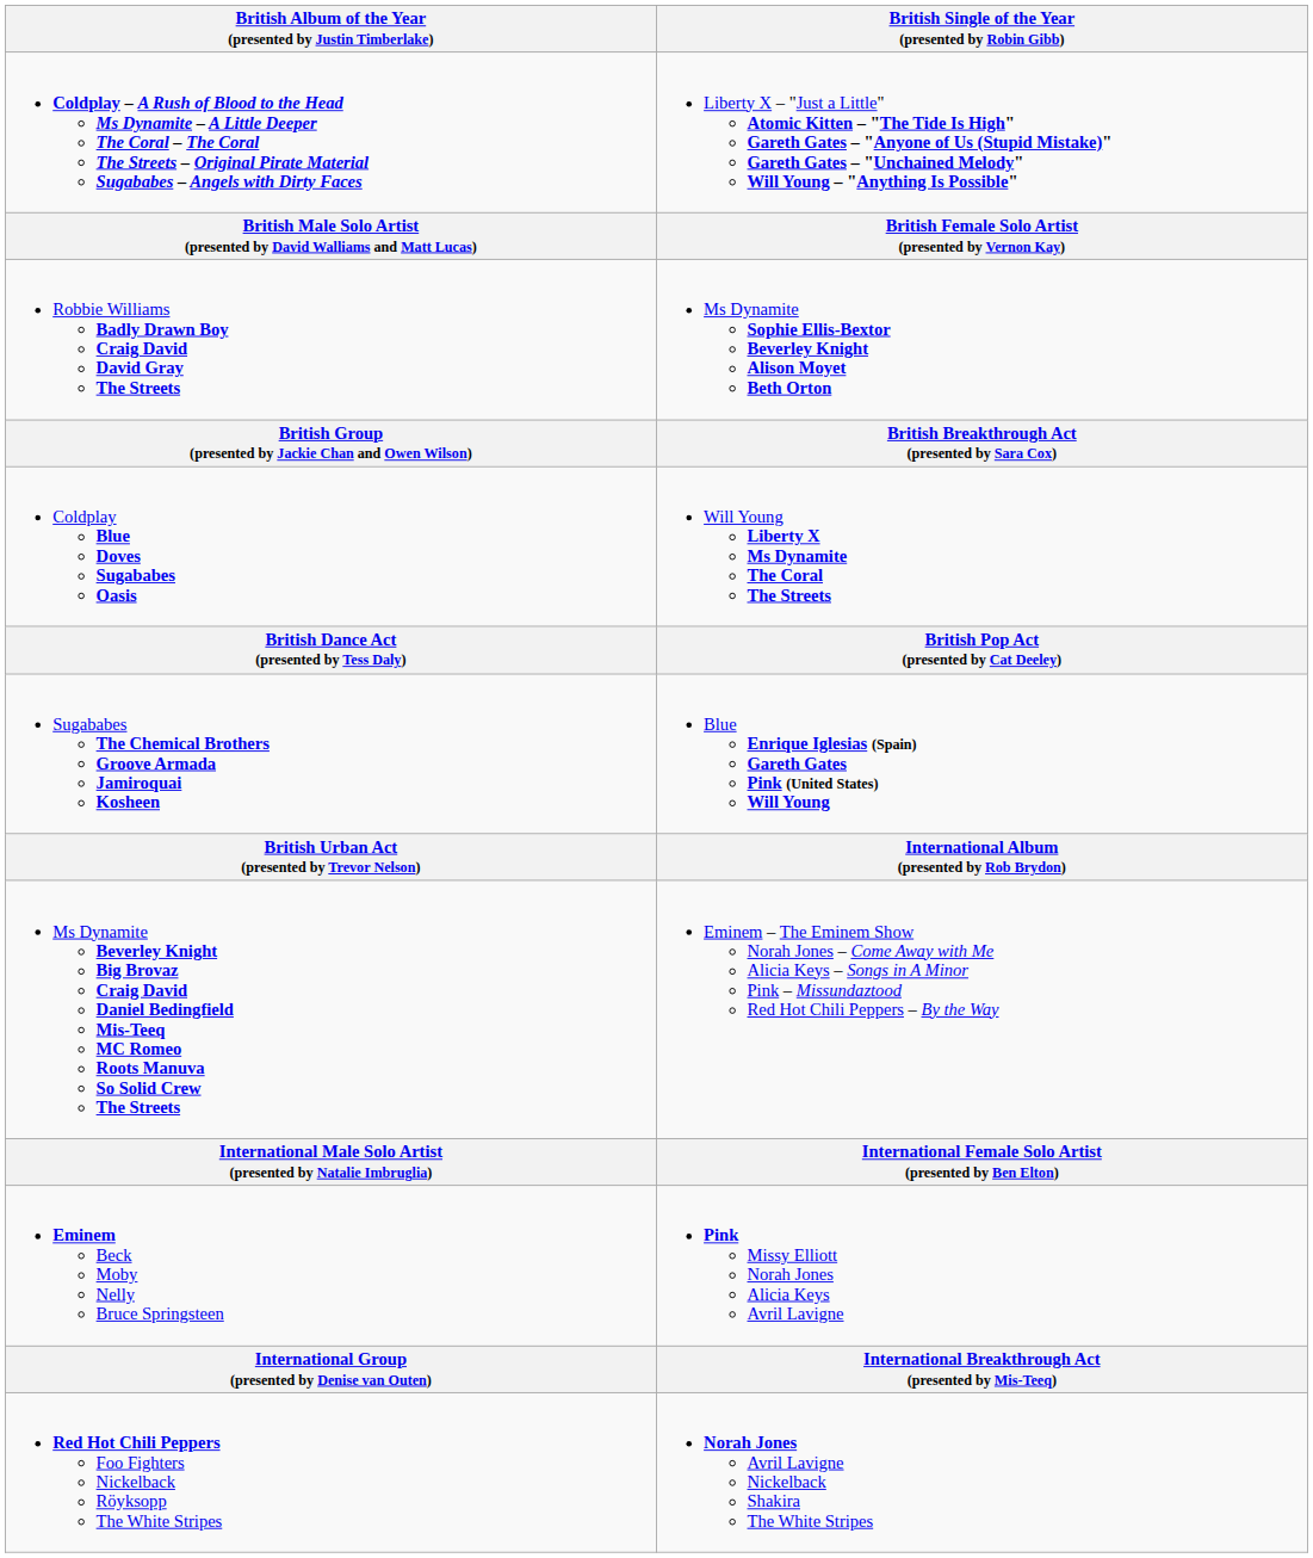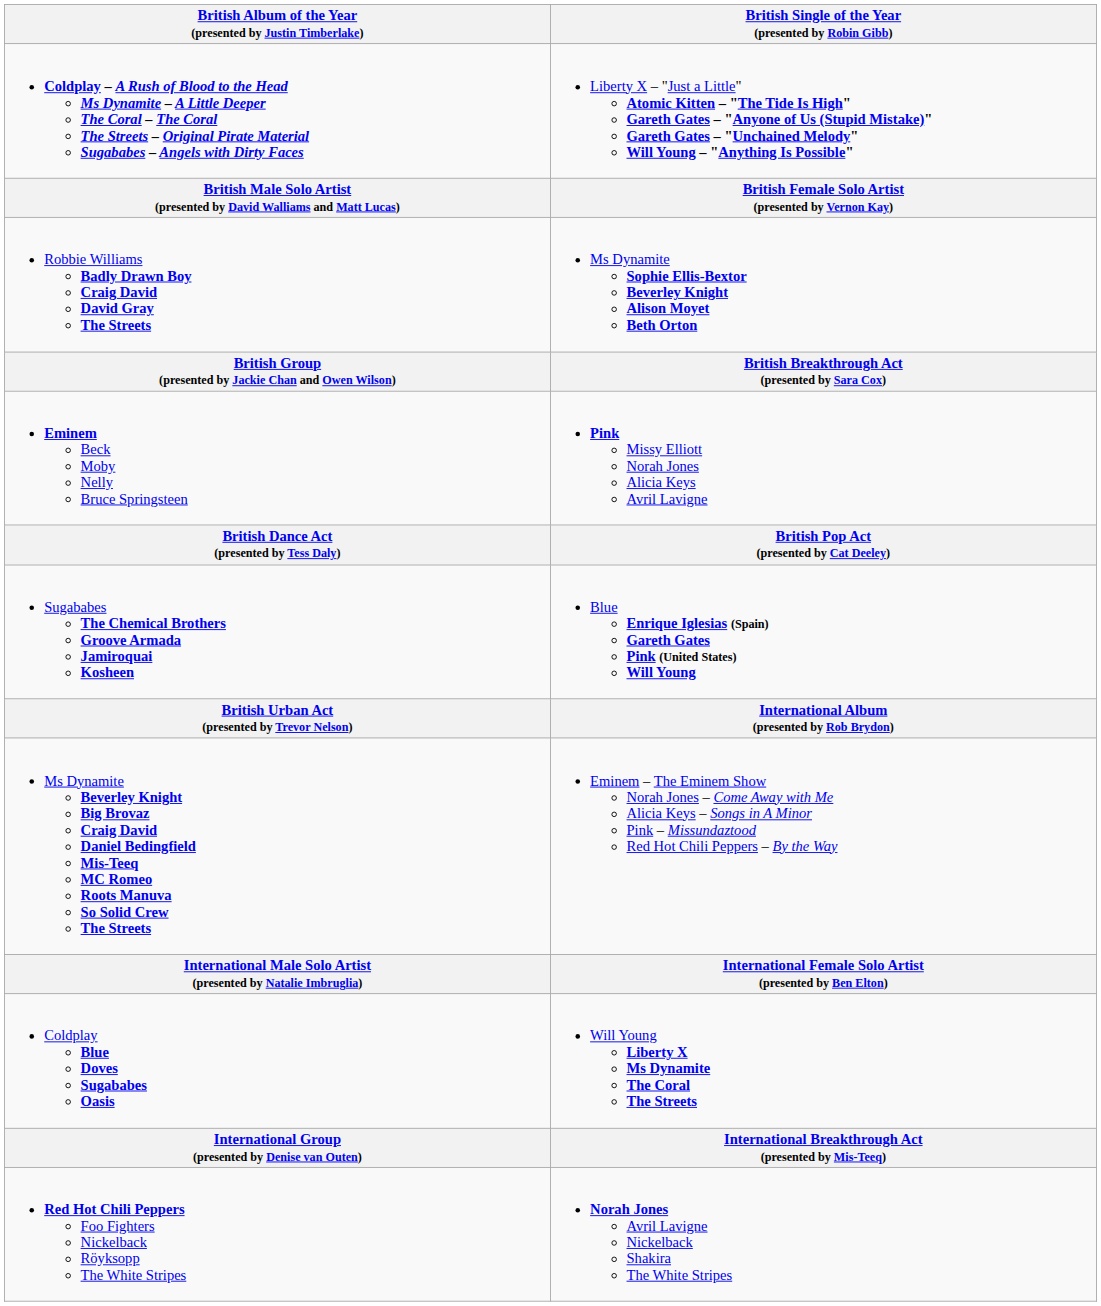 <table class="wikitable" style="width:95%">
 <tr bgcolor="#bebebe">
 <th width="50%"><a href='#'>British Album of the Year</a><br><small>(presented by <a href='#'>Justin Timberlake</a>)</small></th>
 <th width="50%"><a href='#'>British Single of the Year</a><br><small>(presented by <a href='#'>Robin Gibb</a>)</small></th>
 </tr>
 <tr>
 <td valign="top"><br><ul><li><strong><a href='#'>Coldplay</a> – <em><a href='#'>A Rush of Blood to the Head</a><strong><em><ul><li><a href='#'>Ms Dynamite</a> – </em><a href='#'>A Little Deeper</a><em></li><li><a href='#'>The Coral</a> – </em><a href='#'>The Coral</a><em></li><li><a href='#'>The Streets</a> – </em><a href='#'>Original Pirate Material</a><em></li><li><a href='#'>Sugababes</a> – </em><a href='#'>Angels with Dirty Faces</a><em></li></ul></li></ul></td>
 <td valign="top"><br><ul><li></strong><a href='#'>Liberty X</a> – "<a href='#'>Just a Little</a>"<strong><ul><li><a href='#'>Atomic Kitten</a> – "<a href='#'>The Tide Is High</a>"</li><li><a href='#'>Gareth Gates</a> – "<a href='#'>Anyone of Us (Stupid Mistake)</a>"</li><li><a href='#'>Gareth Gates</a> – "<a href='#'>Unchained Melody</a>"</li><li><a href='#'>Will Young</a> – "<a href='#'>Anything Is Possible</a>"</li></ul></li></ul></td>
 </tr>
 <tr>
 <th width="50%"><a href='#'>British Male Solo Artist</a><br><small>(presented by <a href='#'>David Walliams</a> and <a href='#'>Matt Lucas</a>)</small></th>
 <th width="50%"><a href='#'>British Female Solo Artist</a><br><small>(presented by <a href='#'>Vernon Kay</a>)</small></th>
 </tr>
 <tr>
 <td valign="top"><br><ul><li></strong><a href='#'>Robbie Williams</a><strong><ul><li><a href='#'>Badly Drawn Boy</a></li><li><a href='#'>Craig David</a></li><li><a href='#'>David Gray</a></li><li><a href='#'>The Streets</a></li></ul></li></ul></td>
 <td valign="top"><br><ul><li></strong><a href='#'>Ms Dynamite</a><strong><ul><li><a href='#'>Sophie Ellis-Bextor</a></li><li><a href='#'>Beverley Knight</a></li><li><a href='#'>Alison Moyet</a></li><li><a href='#'>Beth Orton</a></li></ul></li></ul></td>
 </tr>
 <tr>
 <th width="50%"><a href='#'>British Group</a><br><small>(presented by <a href='#'>Jackie Chan</a> and <a href='#'>Owen Wilson</a>)</small></th>
 <th width="50%"><a href='#'>British Breakthrough Act</a><br><small>(presented by <a href='#'>Sara Cox</a>)</small></th>
 </tr>
 <tr>
-<td valign="top"><br><ul><li></strong><a href='#'>Coldplay</a><strong><ul><li><a href='#'>Blue</a></li><li><a href='#'>Doves</a></li><li><a href='#'>Sugababes</a></li><li><a href='#'>Oasis</a></li></ul></li></ul></td>
-<td valign="top"><br><ul><li></strong><a href='#'>Will Young</a><strong><ul><li><a href='#'>Liberty X</a></li><li><a href='#'>Ms Dynamite</a></li><li><a href='#'>The Coral</a></li><li><a href='#'>The Streets</a></li></ul></li></ul></td>
+<td valign="top"><br><ul><li><strong><a href='#'>Eminem</a></strong><ul><li><a href='#'>Beck</a></li><li><a href='#'>Moby</a></li><li><a href='#'>Nelly</a></li><li><a href='#'>Bruce Springsteen</a></li></ul></li></ul></td>
+<td valign="top"><br><ul><li><strong><a href='#'>Pink</a></strong><ul><li><a href='#'>Missy Elliott</a></li><li><a href='#'>Norah Jones</a></li><li><a href='#'>Alicia Keys</a></li><li><a href='#'>Avril Lavigne</a></li></ul></li></ul></td>
 </tr>
 <tr>
 <th width="50%"><a href='#'>British Dance Act</a><br><small>(presented by <a href='#'>Tess Daly</a>)</small></th>
 <th width="50%"><a href='#'>British Pop Act</a><br><small>(presented by <a href='#'>Cat Deeley</a>)</small></th>
 </tr>
 <tr>
 <td valign="top"><br><ul><li></strong><a href='#'>Sugababes</a><strong><ul><li><a href='#'>The Chemical Brothers</a></li><li><a href='#'>Groove Armada</a></li><li><a href='#'>Jamiroquai</a></li><li><a href='#'>Kosheen</a></li></ul></li></ul></td>
 <td valign="top"><br><ul><li></strong><a href='#'>Blue</a><strong><ul><li><a href='#'>Enrique Iglesias</a> <small>(Spain)</small></li><li><a href='#'>Gareth Gates</a></li><li><a href='#'>Pink</a> <small>(United States)</small></li><li><a href='#'>Will Young</a></li></ul></li></ul></td>
 </tr>
 <tr>
 <th width="50%"><a href='#'>British Urban Act</a><br><small>(presented by <a href='#'>Trevor Nelson</a>)</small></th>
 <th width="50%"><a href='#'>International Album</a><br><small>(presented by <a href='#'>Rob Brydon</a>)</small></th>
 </tr>
 <tr>
 <td valign="top"><br><ul><li></strong><a href='#'>Ms Dynamite</a><strong><ul><li><a href='#'>Beverley Knight</a></li><li><a href='#'>Big Brovaz</a></li><li><a href='#'>Craig David</a></li><li><a href='#'>Daniel Bedingfield</a></li><li><a href='#'>Mis-Teeq</a></li><li><a href='#'>MC Romeo</a></li><li><a href='#'>Roots Manuva</a></li><li><a href='#'>So Solid Crew</a></li><li><a href='#'>The Streets</a></li></ul></li></ul></td>
 <td valign="top"><br><ul><li></strong><a href='#'>Eminem</a> – </em><a href='#'>The Eminem Show</a></em></strong><ul><li><a href='#'>Norah Jones</a> – <em><a href='#'>Come Away with Me</a></em></li><li><a href='#'>Alicia Keys</a> – <em><a href='#'>Songs in A Minor</a></em></li><li><a href='#'>Pink</a> – <em><a href='#'>Missundaztood</a></em></li><li><a href='#'>Red Hot Chili Peppers</a> – <em><a href='#'>By the Way</a></em></li></ul></li></ul></td>
 </tr>
 <tr>
 <th width="50%"><a href='#'>International Male Solo Artist</a><br><small>(presented by <a href='#'>Natalie Imbruglia</a>)</small></th>
 <th width="50%"><a href='#'>International Female Solo Artist</a><br><small>(presented by <a href='#'>Ben Elton</a>)</small></th>
 </tr>
 <tr>
-<td valign="top"><br><ul><li><strong><a href='#'>Eminem</a></strong><ul><li><a href='#'>Beck</a></li><li><a href='#'>Moby</a></li><li><a href='#'>Nelly</a></li><li><a href='#'>Bruce Springsteen</a></li></ul></li></ul></td>
-<td valign="top"><br><ul><li><strong><a href='#'>Pink</a></strong><ul><li><a href='#'>Missy Elliott</a></li><li><a href='#'>Norah Jones</a></li><li><a href='#'>Alicia Keys</a></li><li><a href='#'>Avril Lavigne</a></li></ul></li></ul></td>
+<td valign="top"><br><ul><li></strong><a href='#'>Coldplay</a><strong><ul><li><a href='#'>Blue</a></li><li><a href='#'>Doves</a></li><li><a href='#'>Sugababes</a></li><li><a href='#'>Oasis</a></li></ul></li></ul></td>
+<td valign="top"><br><ul><li></strong><a href='#'>Will Young</a><strong><ul><li><a href='#'>Liberty X</a></li><li><a href='#'>Ms Dynamite</a></li><li><a href='#'>The Coral</a></li><li><a href='#'>The Streets</a></li></ul></li></ul></td>
 </tr>
 <tr>
 <th width="50%"><a href='#'>International Group</a><br><small>(presented by <a href='#'>Denise van Outen</a>)</small></th>
 <th width="50%"><a href='#'>International Breakthrough Act</a><br><small>(presented by <a href='#'>Mis-Teeq</a>)</small></th>
 </tr>
 <tr>
 <td valign="top"><br><ul><li><strong><a href='#'>Red Hot Chili Peppers</a></strong><ul><li><a href='#'>Foo Fighters</a></li><li><a href='#'>Nickelback</a></li><li><a href='#'>Röyksopp</a></li><li><a href='#'>The White Stripes</a></li></ul></li></ul></td>
 <td valign="top"><br><ul><li><strong><a href='#'>Norah Jones</a></strong><ul><li><a href='#'>Avril Lavigne</a></li><li><a href='#'>Nickelback</a></li><li><a href='#'>Shakira</a></li><li><a href='#'>The White Stripes</a></li></ul></li></ul></td>
 </tr>
 </table>
